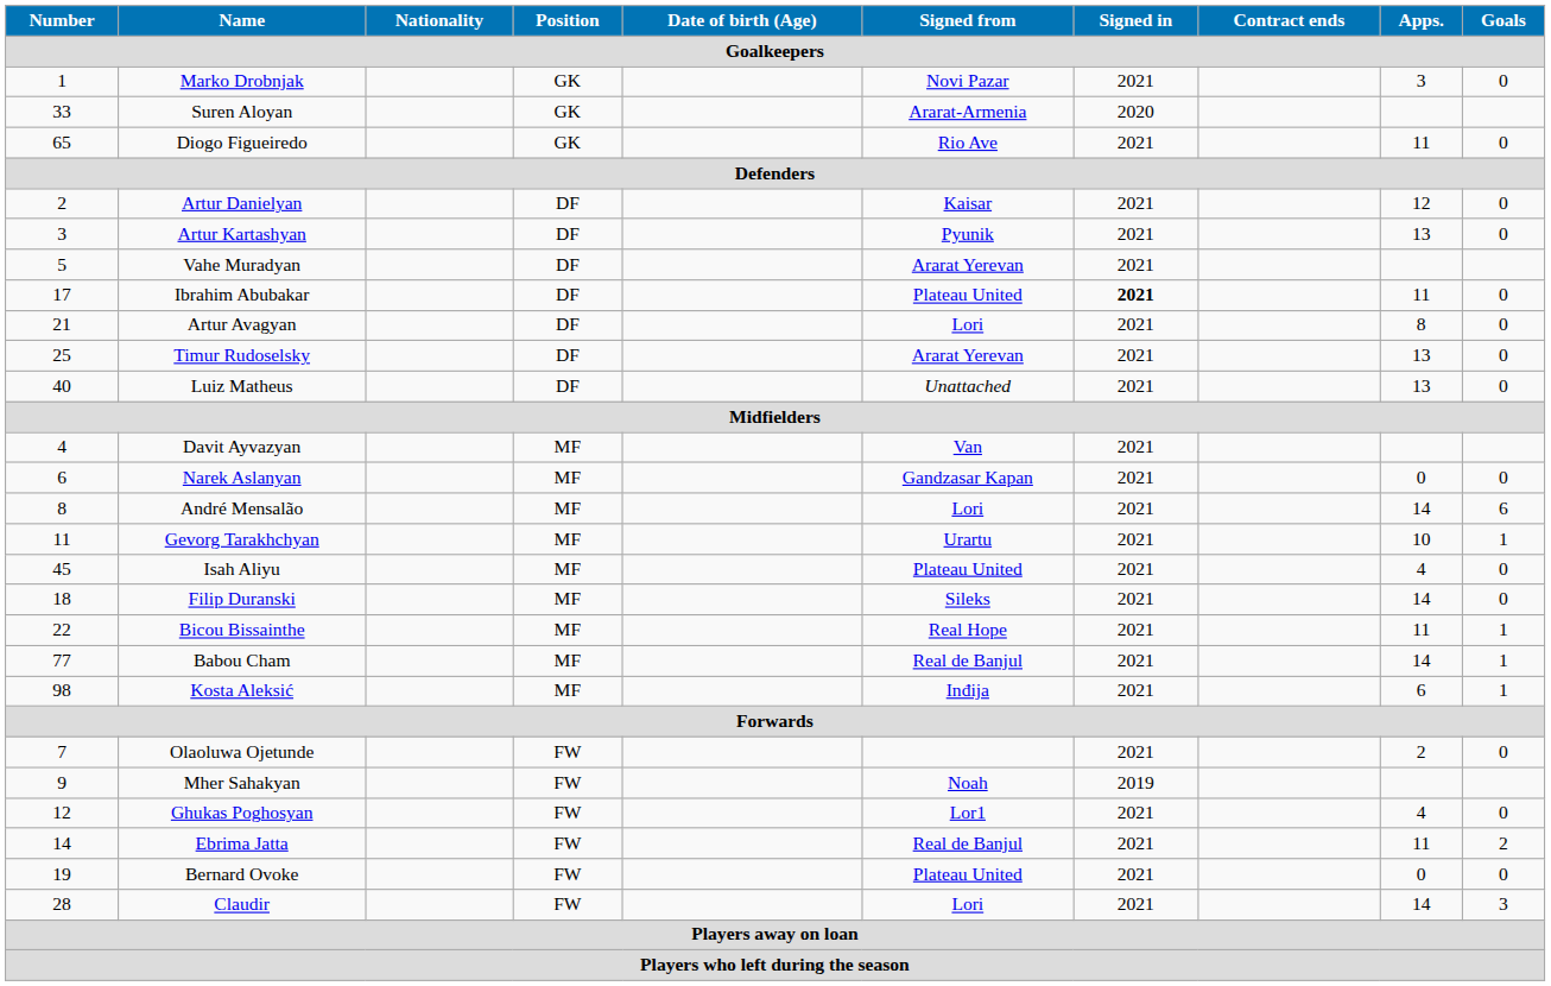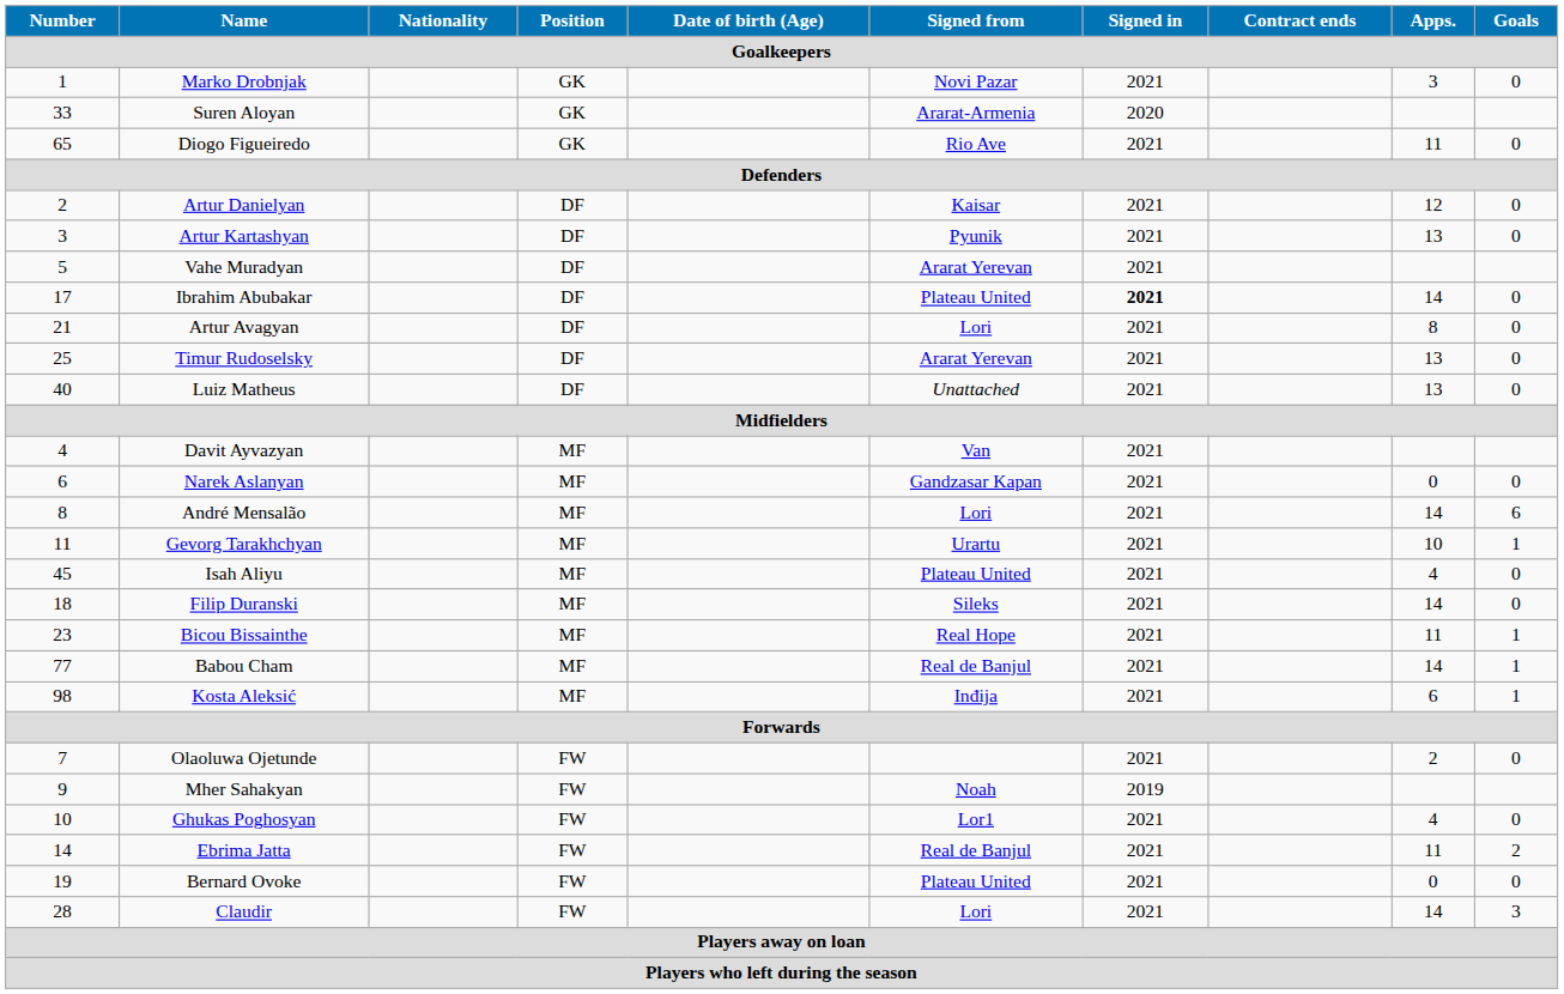 <table class="wikitable"  style="text-align:center; font-size:90%; width:95%;">
 <tr>
 <th style="background:#0174B5; color:#FFFFFF; text-align:center;">Number</th>
 <th style="background:#0174B5; color:#FFFFFF; text-align:center;">Name</th>
 <th style="background:#0174B5; color:#FFFFFF; text-align:center;">Nationality</th>
 <th style="background:#0174B5; color:#FFFFFF; text-align:center;">Position</th>
 <th style="background:#0174B5; color:#FFFFFF; text-align:center;">Date of birth (Age)</th>
 <th style="background:#0174B5; color:#FFFFFF; text-align:center;">Signed from</th>
 <th style="background:#0174B5; color:#FFFFFF; text-align:center;">Signed in</th>
 <th style="background:#0174B5; color:#FFFFFF; text-align:center;">Contract ends</th>
 <th style="background:#0174B5; color:#FFFFFF; text-align:center;">Apps.</th>
 <th style="background:#0174B5; color:#FFFFFF; text-align:center;">Goals</th>
 </tr>
 <tr>
 <th colspan="11"  style="background:#dcdcdc; text-align:center;">Goalkeepers</th>
 </tr>
 <tr>
 <td>1</td>
 <td><a href='#'>Marko Drobnjak</a></td>
 <td></td>
 <td>GK</td>
 <td></td>
 <td><a href='#'>Novi Pazar</a></td>
 <td>2021</td>
 <td></td>
 <td>3</td>
 <td>0</td>
 </tr>
 <tr>
 <td>33</td>
 <td>Suren Aloyan</td>
 <td></td>
 <td>GK</td>
 <td></td>
 <td><a href='#'>Ararat-Armenia</a></td>
 <td>2020</td>
 <td></td>
 <td></td>
 <td></td>
 </tr>
 <tr>
 <td>65</td>
 <td>Diogo Figueiredo</td>
 <td></td>
 <td>GK</td>
 <td></td>
 <td><a href='#'>Rio Ave</a></td>
 <td>2021</td>
 <td></td>
 <td>11</td>
 <td>0</td>
 </tr>
 <tr>
 <th colspan="11"  style="background:#dcdcdc; text-align:center;">Defenders</th>
 </tr>
 <tr>
 <td>2</td>
 <td><a href='#'>Artur Danielyan</a></td>
 <td></td>
 <td>DF</td>
 <td></td>
 <td><a href='#'>Kaisar</a></td>
 <td>2021</td>
 <td></td>
 <td>12</td>
 <td>0</td>
 </tr>
 <tr>
 <td>3</td>
 <td><a href='#'>Artur Kartashyan</a></td>
 <td></td>
 <td>DF</td>
 <td></td>
 <td><a href='#'>Pyunik</a></td>
 <td>2021</td>
 <td></td>
 <td>13</td>
 <td>0</td>
 </tr>
 <tr>
 <td>5</td>
 <td>Vahe Muradyan</td>
 <td></td>
 <td>DF</td>
 <td></td>
 <td><a href='#'>Ararat Yerevan</a></td>
 <td>2021</td>
 <td></td>
 <td></td>
 <td></td>
 </tr>
 <tr>
 <td>17</td>
 <td>Ibrahim Abubakar</td>
 <td></td>
 <td>DF</td>
 <td></td>
 <td><a href='#'>Plateau United</a></td>
 <td><strong>2021</strong></td>
 <td></td>
-<td>11</td>
+<td>14</td>
 <td>0</td>
 </tr>
 <tr>
 <td>21</td>
 <td>Artur Avagyan</td>
 <td></td>
 <td>DF</td>
 <td></td>
 <td><a href='#'>Lori</a></td>
 <td>2021</td>
 <td></td>
 <td>8</td>
 <td>0</td>
 </tr>
 <tr>
 <td>25</td>
 <td><a href='#'>Timur Rudoselsky</a></td>
 <td></td>
 <td>DF</td>
 <td></td>
 <td><a href='#'>Ararat Yerevan</a></td>
 <td>2021</td>
 <td></td>
 <td>13</td>
 <td>0</td>
 </tr>
 <tr>
 <td>40</td>
 <td>Luiz Matheus</td>
 <td></td>
 <td>DF</td>
 <td></td>
 <td><em>Unattached</em></td>
 <td>2021</td>
 <td></td>
 <td>13</td>
 <td>0</td>
 </tr>
 <tr>
 <th colspan="11"  style="background:#dcdcdc; text-align:center;">Midfielders</th>
 </tr>
 <tr>
 <td>4</td>
 <td>Davit Ayvazyan</td>
 <td></td>
 <td>MF</td>
 <td></td>
 <td><a href='#'>Van</a></td>
 <td>2021</td>
 <td></td>
 <td></td>
 <td></td>
 </tr>
 <tr>
 <td>6</td>
 <td><a href='#'>Narek Aslanyan</a></td>
 <td></td>
 <td>MF</td>
 <td></td>
 <td><a href='#'>Gandzasar Kapan</a></td>
 <td>2021</td>
 <td></td>
 <td>0</td>
 <td>0</td>
 </tr>
 <tr>
 <td>8</td>
 <td>André Mensalão</td>
 <td></td>
 <td>MF</td>
 <td></td>
 <td><a href='#'>Lori</a></td>
 <td>2021</td>
 <td></td>
 <td>14</td>
 <td>6</td>
 </tr>
 <tr>
 <td>11</td>
 <td><a href='#'>Gevorg Tarakhchyan</a></td>
 <td></td>
 <td>MF</td>
 <td></td>
 <td><a href='#'>Urartu</a></td>
 <td>2021</td>
 <td></td>
 <td>10</td>
 <td>1</td>
 </tr>
 <tr>
 <td>45</td>
 <td>Isah Aliyu</td>
 <td></td>
 <td>MF</td>
 <td></td>
 <td><a href='#'>Plateau United</a></td>
 <td>2021</td>
 <td></td>
 <td>4</td>
 <td>0</td>
 </tr>
 <tr>
 <td>18</td>
 <td><a href='#'>Filip Duranski</a></td>
 <td></td>
 <td>MF</td>
 <td></td>
 <td><a href='#'>Sileks</a></td>
 <td>2021</td>
 <td></td>
 <td>14</td>
 <td>0</td>
 </tr>
 <tr>
-<td>22</td>
+<td>23</td>
 <td><a href='#'>Bicou Bissainthe</a></td>
 <td></td>
 <td>MF</td>
 <td></td>
 <td><a href='#'>Real Hope</a></td>
 <td>2021</td>
 <td></td>
 <td>11</td>
 <td>1</td>
 </tr>
 <tr>
 <td>77</td>
 <td>Babou Cham</td>
 <td></td>
 <td>MF</td>
 <td></td>
 <td><a href='#'>Real de Banjul</a></td>
 <td>2021</td>
 <td></td>
 <td>14</td>
 <td>1</td>
 </tr>
 <tr>
 <td>98</td>
 <td><a href='#'>Kosta Aleksić</a></td>
 <td></td>
 <td>MF</td>
 <td></td>
 <td><a href='#'>Inđija</a></td>
 <td>2021</td>
 <td></td>
 <td>6</td>
 <td>1</td>
 </tr>
 <tr>
 <th colspan="11"  style="background:#dcdcdc; text-align:center;">Forwards</th>
 </tr>
 <tr>
 <td>7</td>
 <td>Olaoluwa Ojetunde</td>
 <td></td>
 <td>FW</td>
 <td></td>
 <td></td>
 <td>2021</td>
 <td></td>
 <td>2</td>
 <td>0</td>
 </tr>
 <tr>
 <td>9</td>
 <td>Mher Sahakyan</td>
 <td></td>
 <td>FW</td>
 <td></td>
 <td><a href='#'>Noah</a></td>
 <td>2019</td>
 <td></td>
 <td></td>
 <td></td>
 </tr>
 <tr>
-<td>12</td>
+<td>10</td>
 <td><a href='#'>Ghukas Poghosyan</a></td>
 <td></td>
 <td>FW</td>
 <td></td>
 <td><a href='#'>Lor1</a></td>
 <td>2021</td>
 <td></td>
 <td>4</td>
 <td>0</td>
 </tr>
 <tr>
 <td>14</td>
 <td><a href='#'>Ebrima Jatta</a></td>
 <td></td>
 <td>FW</td>
 <td></td>
 <td><a href='#'>Real de Banjul</a></td>
 <td>2021</td>
 <td></td>
 <td>11</td>
 <td>2</td>
 </tr>
 <tr>
 <td>19</td>
 <td>Bernard Ovoke</td>
 <td></td>
 <td>FW</td>
 <td></td>
 <td><a href='#'>Plateau United</a></td>
 <td>2021</td>
 <td></td>
 <td>0</td>
 <td>0</td>
 </tr>
 <tr>
 <td>28</td>
 <td><a href='#'>Claudir</a></td>
 <td></td>
 <td>FW</td>
 <td></td>
 <td><a href='#'>Lori</a></td>
 <td>2021</td>
 <td></td>
 <td>14</td>
 <td>3</td>
 </tr>
 <tr>
 <th colspan="11"  style="background:#dcdcdc; text-align:center;">Players away on loan</th>
 </tr>
 <tr>
 <th colspan="11"  style="background:#dcdcdc; text-align:center;">Players who left during the season</th>
 </tr>
 </table>
